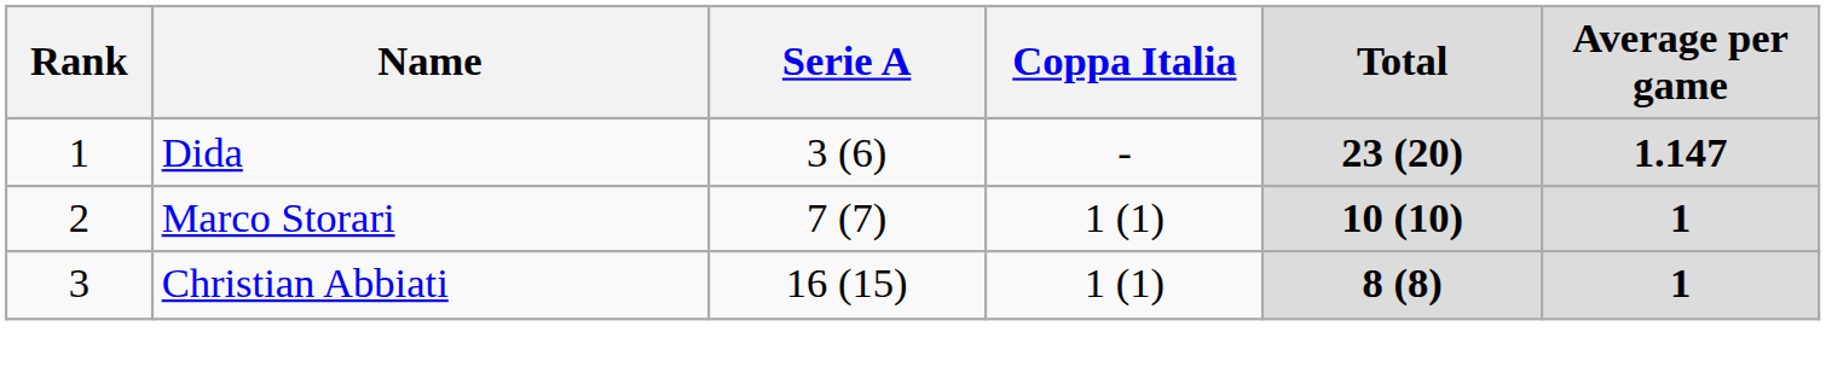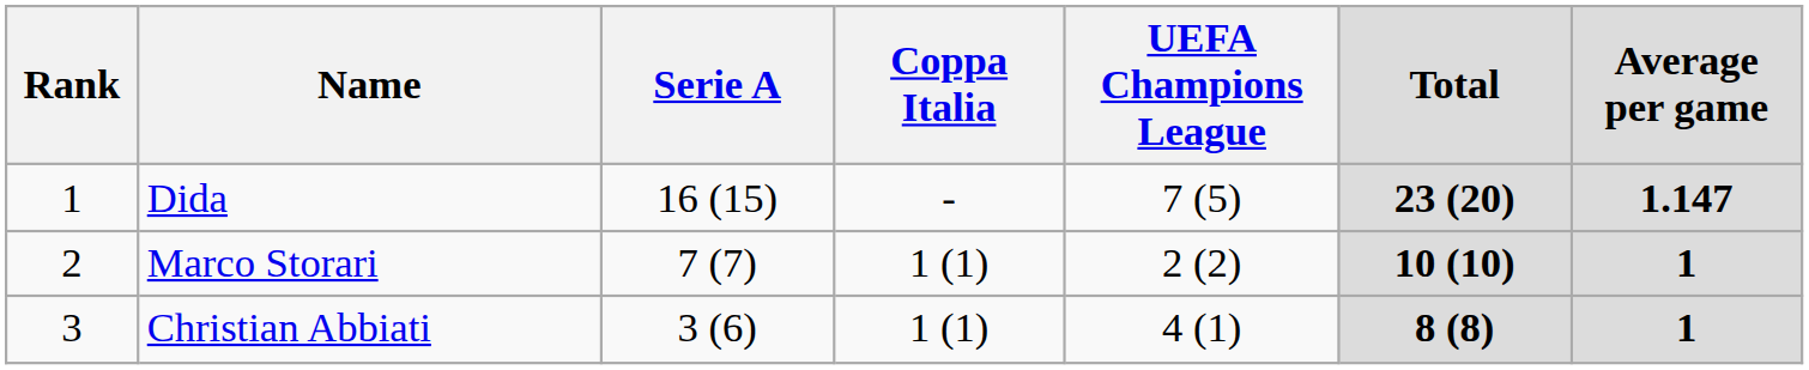 <table class="wikitable" style="text-align: center;" width=55%>
 <tr>
 <th width=3%>Rank</th>
 <th width=20%>Name</th>
 <th width=10%><a href='#'>Serie A</a></th>
 <th width=10%><a href='#'>Coppa Italia</a></th>
+<th width=10%><a href='#'>UEFA Champions League</a></th>
 <th width=10% style="background: #DCDCDC">Total</th>
 <th width=10% style="background: #DCDCDC">Average per game</th>
 </tr>
 <tr>
 <td>1</td>
 <td style="text-align:left;"> <a href='#'>Dida</a></td>
-<td>3 (6)</td>
+<td>16 (15)</td>
 <td>-</td>
+<td>7 (5)</td>
 <th style="background: #DCDCDC">23 (20)</th>
 <th style="background: #DCDCDC">1.147</th>
 </tr>
 <tr>
 <td>2</td>
 <td style="text-align:left;"> <a href='#'>Marco Storari</a></td>
 <td>7 (7)</td>
 <td>1 (1)</td>
+<td>2 (2)</td>
 <th style="background: #DCDCDC">10 (10)</th>
 <th style="background: #DCDCDC">1</th>
 </tr>
 <tr>
 <td>3</td>
 <td style="text-align:left;"> <a href='#'>Christian Abbiati</a></td>
-<td>16 (15)</td>
+<td>3 (6)</td>
 <td>1 (1)</td>
+<td>4 (1)</td>
 <th style="background: #DCDCDC">8 (8)</th>
 <th style="background: #DCDCDC">1</th>
 </tr>
 </table>
